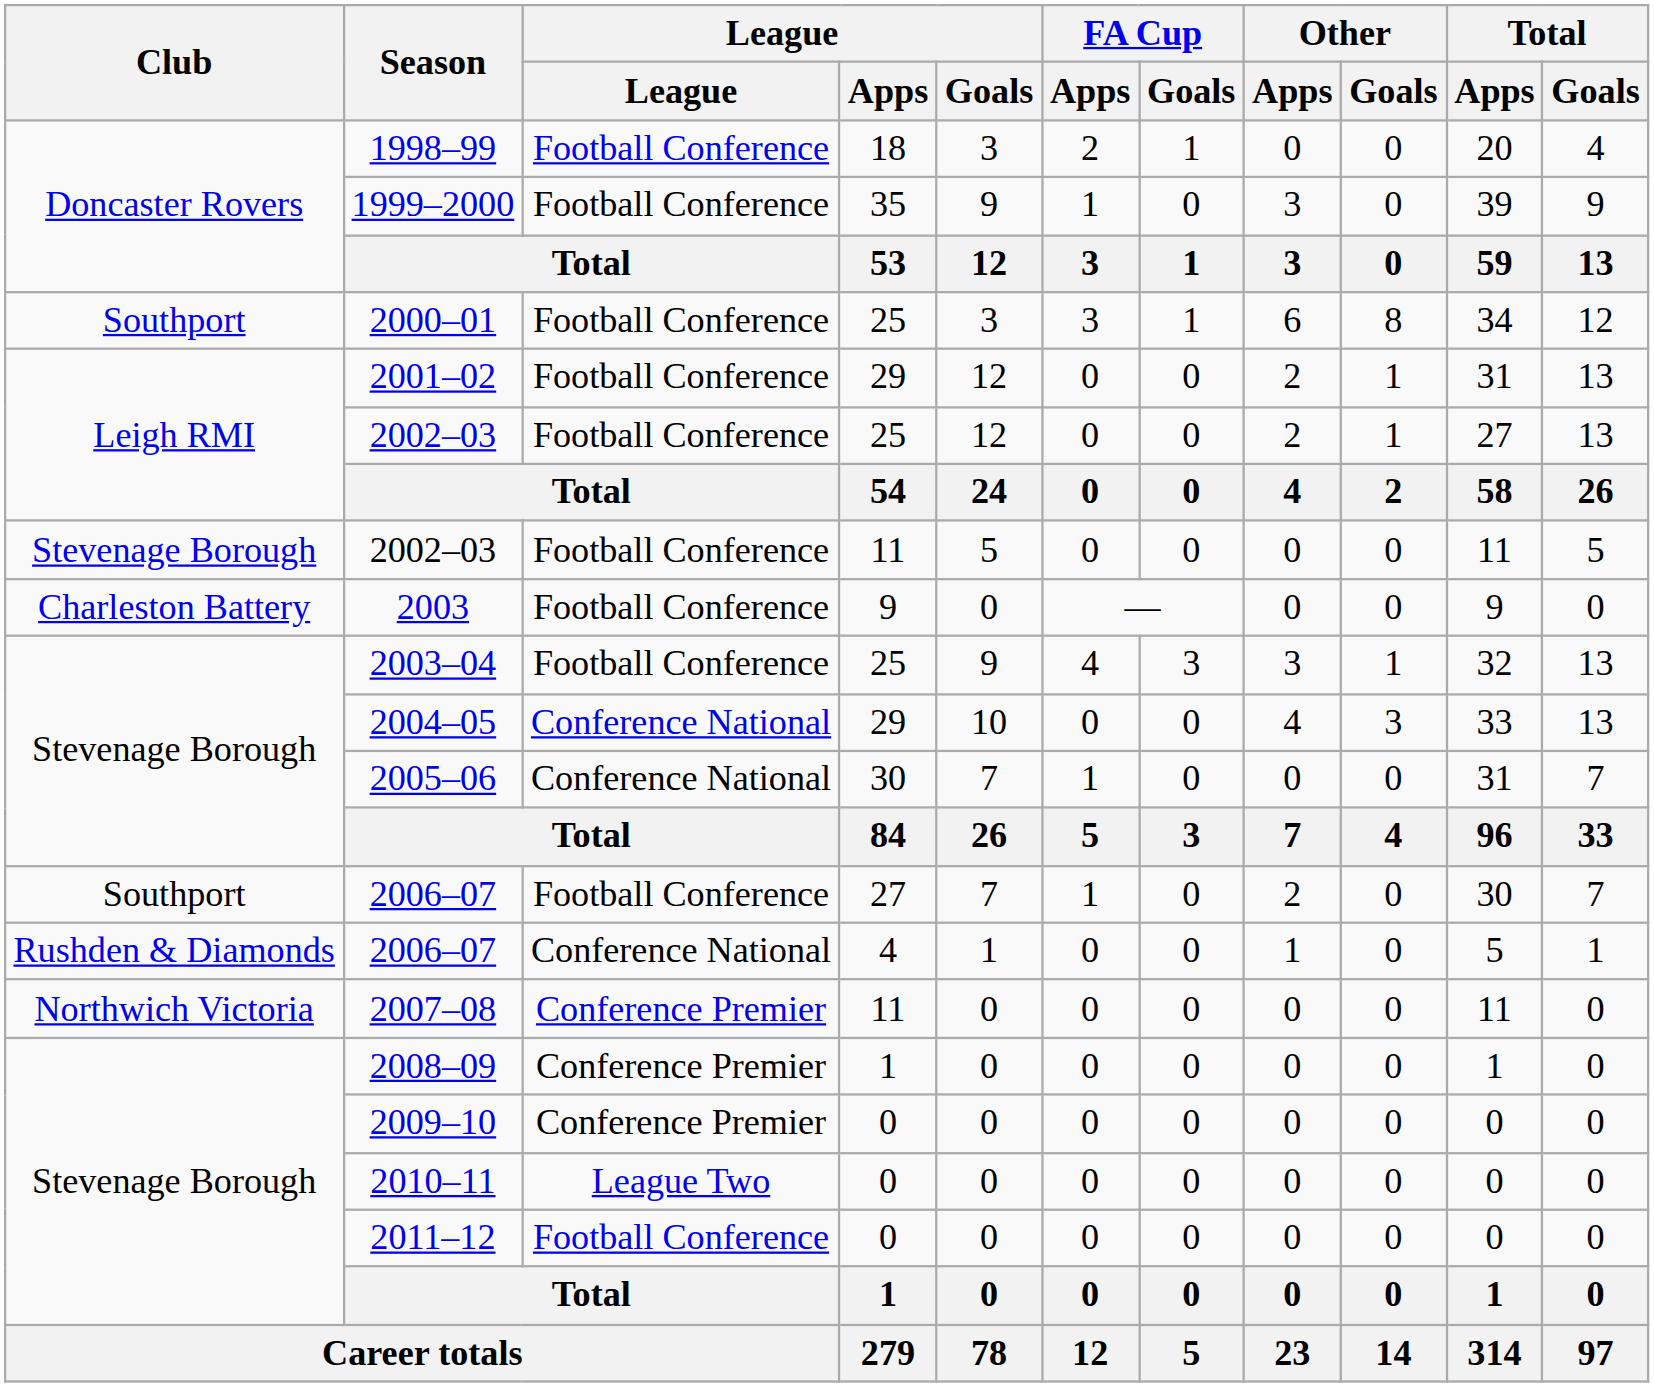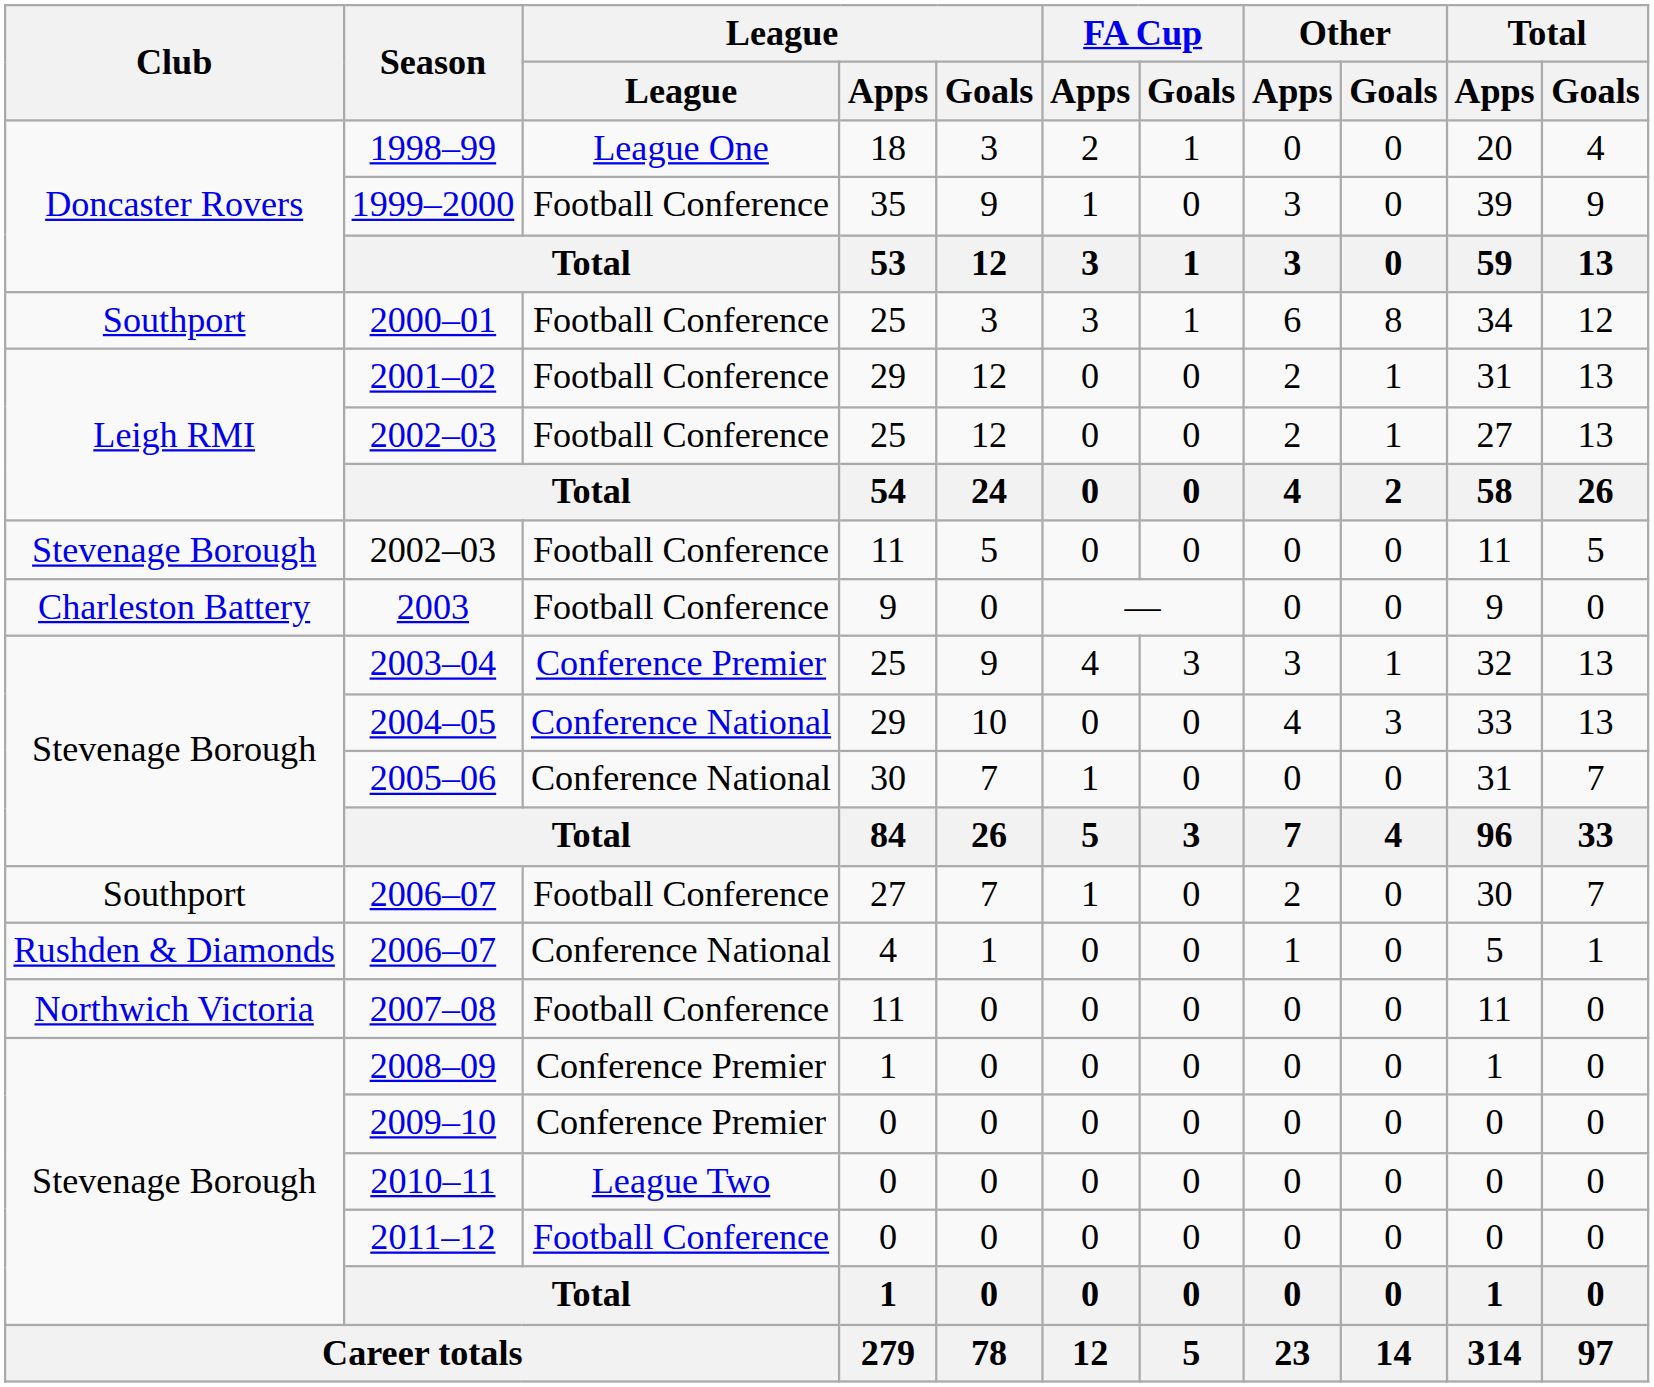 <table class="wikitable" style="text-align: center;">
 <tr>
 <th rowspan="2">Club</th>
 <th rowspan="2">Season</th>
 <th colspan="3">League</th>
 <th colspan="2"><a href='#'>FA Cup</a></th>
 <th colspan="2">Other</th>
 <th colspan="2">Total</th>
 </tr>
 <tr>
 <th>League</th>
 <th>Apps</th>
 <th>Goals</th>
 <th>Apps</th>
 <th>Goals</th>
 <th>Apps</th>
 <th>Goals</th>
 <th>Apps</th>
 <th>Goals</th>
 </tr>
 <tr>
 <td rowspan="3"><a href='#'>Doncaster Rovers</a></td>
 <td><a href='#'>1998–99</a></td>
-<td><a href='#'>Football Conference</a></td>
+<td><a href='#'>League One</a></td>
 <td>18</td>
 <td>3</td>
 <td>2</td>
 <td>1</td>
 <td>0</td>
 <td>0</td>
 <td>20</td>
 <td>4</td>
 </tr>
 <tr>
 <td style="text-align:center"><a href='#'>1999–2000</a></td>
 <td>Football Conference</td>
 <td>35</td>
 <td>9</td>
 <td>1</td>
 <td>0</td>
 <td>3</td>
 <td>0</td>
 <td>39</td>
 <td>9</td>
 </tr>
 <tr>
 <th colspan="2">Total</th>
 <th>53</th>
 <th>12</th>
 <th>3</th>
 <th>1</th>
 <th>3</th>
 <th>0</th>
 <th>59</th>
 <th>13</th>
 </tr>
 <tr>
 <td rowspan="1" valign="center"><a href='#'>Southport</a></td>
 <td style="text-align:center"><a href='#'>2000–01</a></td>
 <td>Football Conference</td>
 <td>25</td>
 <td>3</td>
 <td>3</td>
 <td>1</td>
 <td>6</td>
 <td>8</td>
 <td>34</td>
 <td>12</td>
 </tr>
 <tr>
 <td rowspan="3" valign="center"><a href='#'>Leigh RMI</a></td>
 <td style="text-align:center"><a href='#'>2001–02</a></td>
 <td>Football Conference</td>
 <td>29</td>
 <td>12</td>
 <td>0</td>
 <td>0</td>
 <td>2</td>
 <td>1</td>
 <td>31</td>
 <td>13</td>
 </tr>
 <tr>
 <td style="text-align:center"><a href='#'>2002–03</a></td>
 <td>Football Conference</td>
 <td>25</td>
 <td>12</td>
 <td>0</td>
 <td>0</td>
 <td>2</td>
 <td>1</td>
 <td>27</td>
 <td>13</td>
 </tr>
 <tr>
 <th colspan="2">Total</th>
 <th>54</th>
 <th>24</th>
 <th>0</th>
 <th>0</th>
 <th>4</th>
 <th>2</th>
 <th>58</th>
 <th>26</th>
 </tr>
 <tr>
 <td rowspan="1" valign="center"><a href='#'>Stevenage Borough</a></td>
 <td style="text-align:center">2002–03</td>
 <td>Football Conference</td>
 <td>11</td>
 <td>5</td>
 <td>0</td>
 <td>0</td>
 <td>0</td>
 <td>0</td>
 <td>11</td>
 <td>5</td>
 </tr>
 <tr>
 <td rowspan="1" valign="center"><a href='#'>Charleston Battery</a></td>
 <td style="text-align:center"><a href='#'>2003</a></td>
 <td>Football Conference</td>
 <td>9</td>
 <td>0</td>
 <td colspan="2">—</td>
 <td>0</td>
 <td>0</td>
 <td>9</td>
 <td>0</td>
 </tr>
 <tr>
 <td rowspan="4" valign="center">Stevenage Borough</td>
 <td style="text-align:center"><a href='#'>2003–04</a></td>
-<td>Football Conference</td>
+<td><a href='#'>Conference Premier</a></td>
 <td>25</td>
 <td>9</td>
 <td>4</td>
 <td>3</td>
 <td>3</td>
 <td>1</td>
 <td>32</td>
 <td>13</td>
 </tr>
 <tr>
 <td style="text-align:center"><a href='#'>2004–05</a></td>
 <td><a href='#'>Conference National</a></td>
 <td>29</td>
 <td>10</td>
 <td>0</td>
 <td>0</td>
 <td>4</td>
 <td>3</td>
 <td>33</td>
 <td>13</td>
 </tr>
 <tr>
 <td style="text-align:center"><a href='#'>2005–06</a></td>
 <td>Conference National</td>
 <td>30</td>
 <td>7</td>
 <td>1</td>
 <td>0</td>
 <td>0</td>
 <td>0</td>
 <td>31</td>
 <td>7</td>
 </tr>
 <tr>
 <th colspan="2">Total</th>
 <th>84</th>
 <th>26</th>
 <th>5</th>
 <th>3</th>
 <th>7</th>
 <th>4</th>
 <th>96</th>
 <th>33</th>
 </tr>
 <tr>
 <td rowspan="1" valign="center">Southport</td>
 <td style="text-align:center"><a href='#'>2006–07</a></td>
 <td>Football Conference</td>
 <td>27</td>
 <td>7</td>
 <td>1</td>
 <td>0</td>
 <td>2</td>
 <td>0</td>
 <td>30</td>
 <td>7</td>
 </tr>
 <tr>
 <td rowspan="1" valign="center"><a href='#'>Rushden & Diamonds</a></td>
 <td style="text-align:center"><a href='#'>2006–07</a></td>
 <td>Conference National</td>
 <td>4</td>
 <td>1</td>
 <td>0</td>
 <td>0</td>
 <td>1</td>
 <td>0</td>
 <td>5</td>
 <td>1</td>
 </tr>
 <tr>
 <td rowspan="1" valign="center"><a href='#'>Northwich Victoria</a></td>
 <td style="text-align:center"><a href='#'>2007–08</a></td>
-<td><a href='#'>Conference Premier</a></td>
+<td>Football Conference</td>
 <td>11</td>
 <td>0</td>
 <td>0</td>
 <td>0</td>
 <td>0</td>
 <td>0</td>
 <td>11</td>
 <td>0</td>
 </tr>
 <tr>
 <td rowspan="5" valign="center">Stevenage Borough</td>
 <td style="text-align:center"><a href='#'>2008–09</a></td>
 <td>Conference Premier</td>
 <td>1</td>
 <td>0</td>
 <td>0</td>
 <td>0</td>
 <td>0</td>
 <td>0</td>
 <td>1</td>
 <td>0</td>
 </tr>
 <tr>
 <td style="text-align:center"><a href='#'>2009–10</a></td>
 <td>Conference Premier</td>
 <td>0</td>
 <td>0</td>
 <td>0</td>
 <td>0</td>
 <td>0</td>
 <td>0</td>
 <td>0</td>
 <td>0</td>
 </tr>
 <tr>
 <td style="text-align:center"><a href='#'>2010–11</a></td>
 <td><a href='#'>League Two</a></td>
 <td>0</td>
 <td>0</td>
 <td>0</td>
 <td>0</td>
 <td>0</td>
 <td>0</td>
 <td>0</td>
 <td>0</td>
 </tr>
 <tr>
 <td><a href='#'>2011–12</a></td>
 <td><a href='#'>Football Conference</a></td>
 <td>0</td>
 <td>0</td>
 <td>0</td>
 <td>0</td>
 <td>0</td>
 <td>0</td>
 <td>0</td>
 <td>0</td>
 </tr>
 <tr>
 <th colspan="2">Total</th>
 <th>1</th>
 <th>0</th>
 <th>0</th>
 <th>0</th>
 <th>0</th>
 <th>0</th>
 <th>1</th>
 <th>0</th>
 </tr>
 <tr>
 <th colspan="3">Career totals</th>
 <th>279</th>
 <th>78</th>
 <th>12</th>
 <th>5</th>
 <th>23</th>
 <th>14</th>
 <th>314</th>
 <th>97</th>
 </tr>
 </table>
